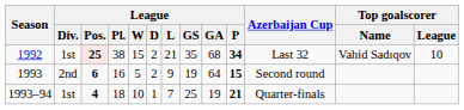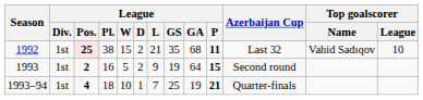 <table class="wikitable">
 <tr style="background:#efefef;">
 <th rowspan="2">Season</th>
 <th colspan="9">League</th>
 <th rowspan="2"><a href='#'>Azerbaijan Cup</a></th>
 <th colspan="2">Top goalscorer</th>
 </tr>
 <tr>
 <th>Div.</th>
 <th>Pos.</th>
 <th>Pl.</th>
 <th>W</th>
 <th>D</th>
 <th>L</th>
 <th>GS</th>
 <th>GA</th>
 <th>P</th>
 <th>Name</th>
 <th>League</th>
 </tr>
 <tr>
 <td align=center><a href='#'>1992</a></td>
 <td align=center>1st</td>
 <td align=center bgcolor=#FFE6E6><strong>25</strong></td>
 <td align=center>38</td>
 <td align=center>15</td>
 <td align=center>2</td>
 <td align=center>21</td>
 <td align=center>35</td>
 <td align=center>68</td>
-<td align=center><strong>34</strong></td>
+<td align=center><strong>11</strong></td>
 <td align=center>Last 32</td>
 <td align=center>Vahid Sadıqov</td>
 <td align=center>10</td>
 </tr>
 <tr>
 <td align=center>1993</td>
-<td align=center>2nd</td>
-<td align=center><strong>6</strong></td>
+<td align=center>1st</td>
+<td align=center><strong>2</strong></td>
 <td align=center>16</td>
 <td align=center>5</td>
 <td align=center>2</td>
 <td align=center>9</td>
 <td align=center>19</td>
 <td align=center>64</td>
 <td align=center><strong>15</strong></td>
 <td align=center>Second round</td>
 <td align=center></td>
 <td align=center></td>
 </tr>
 <tr>
 <td align=center>1993–94</td>
 <td align=center>1st</td>
 <td align=center><strong>4</strong></td>
 <td align=center>18</td>
 <td align=center>10</td>
 <td align=center>1</td>
 <td align=center>7</td>
 <td align=center>25</td>
 <td align=center>19</td>
 <td align=center><strong>21</strong></td>
 <td align=center>Quarter-finals</td>
 <td align=center></td>
 <td align=center></td>
 </tr>
 </table>
